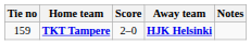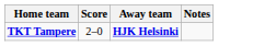 <table class="wikitable" style="text-align:center">
 <tr>
-<th style= width="40px">Tie no</th>
 <th style= width="150px">Home team</th>
 <th style= width="60px">Score</th>
 <th style= width="150px">Away team</th>
 <th style= width="30px">Notes</th>
 </tr>
 <tr>
-<td>159</td>
 <td><strong><a href='#'>TKT Tampere</a></strong></td>
 <td>2–0</td>
 <td><strong><a href='#'>HJK Helsinki</a></strong></td>
 <td></td>
 </tr>
 </table>
